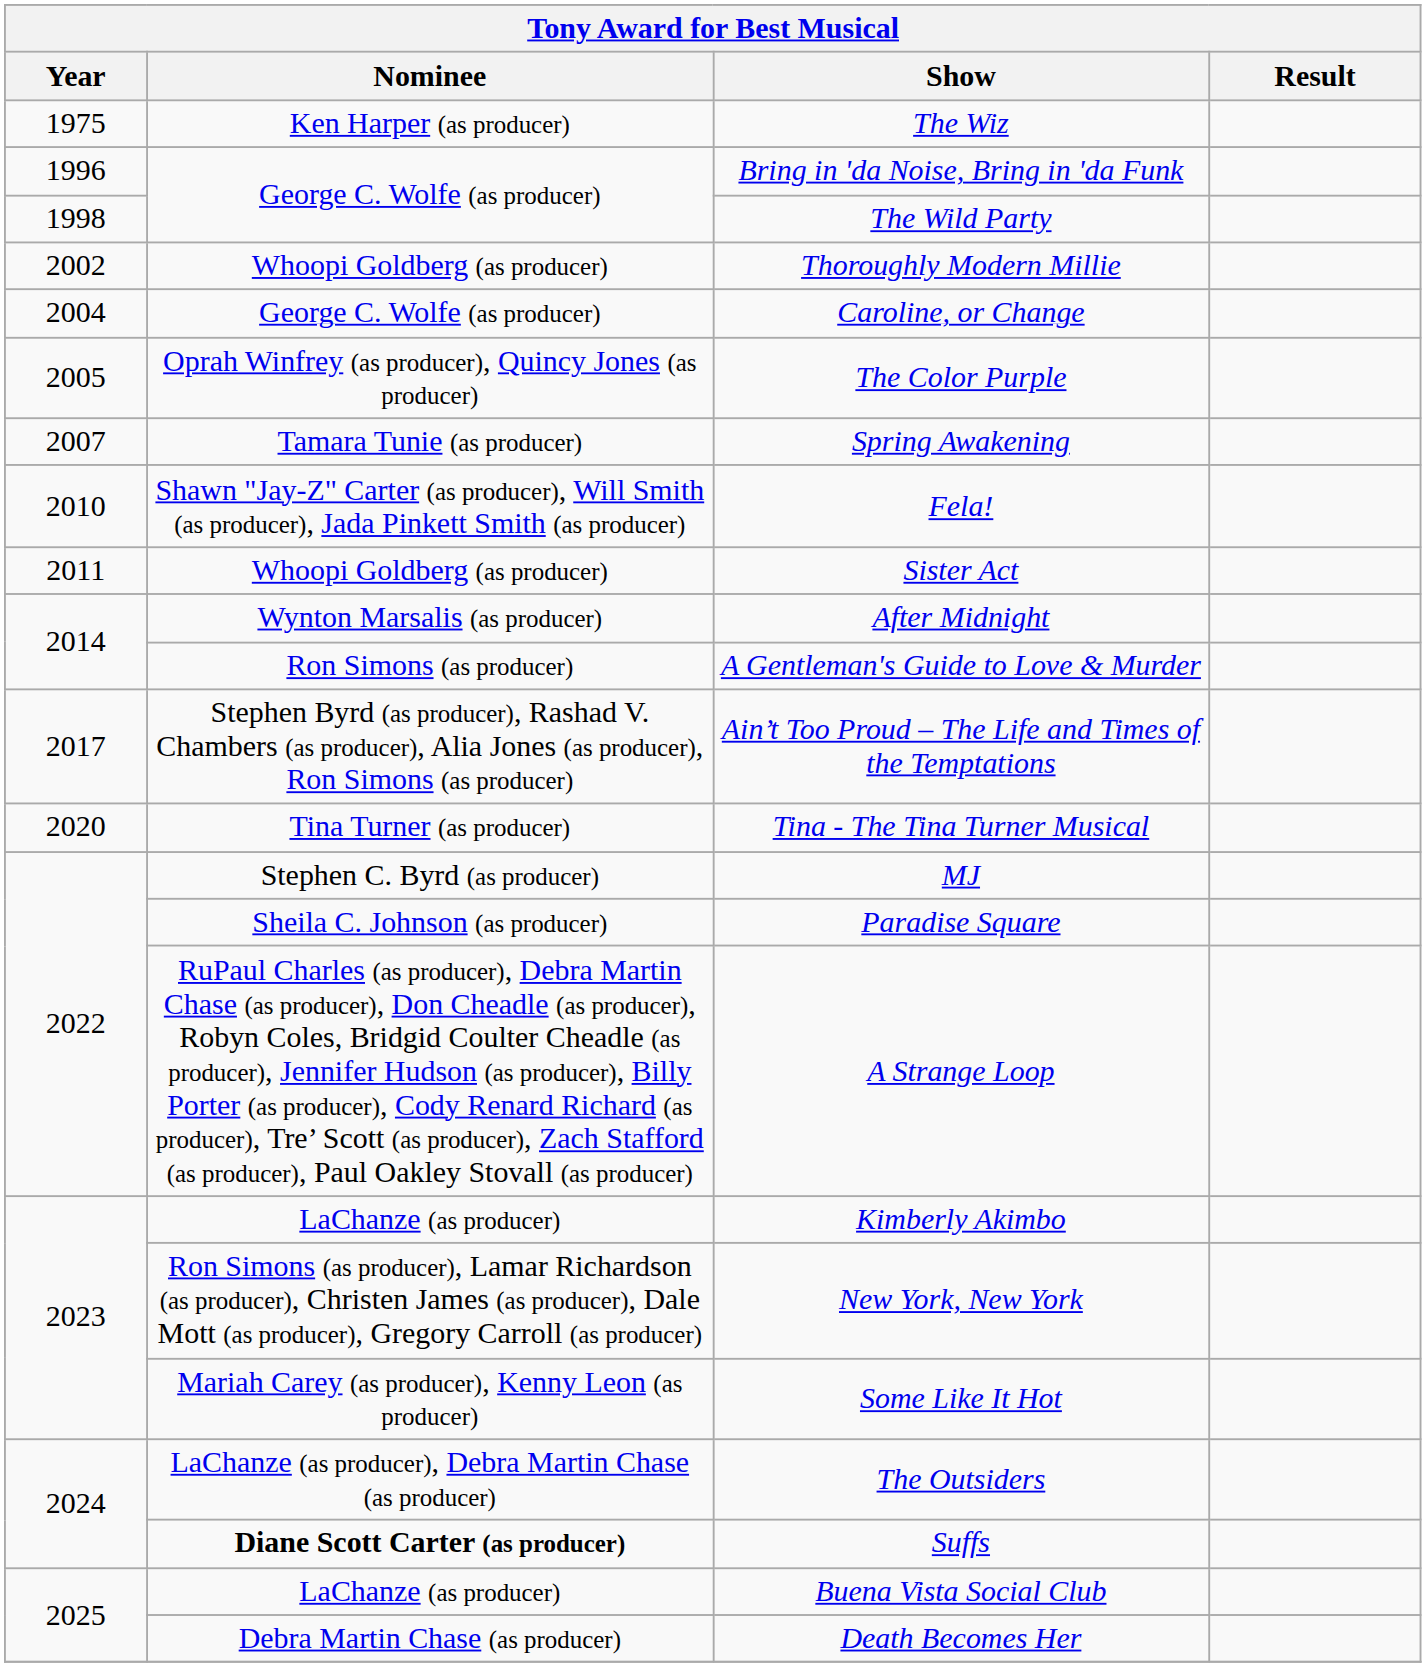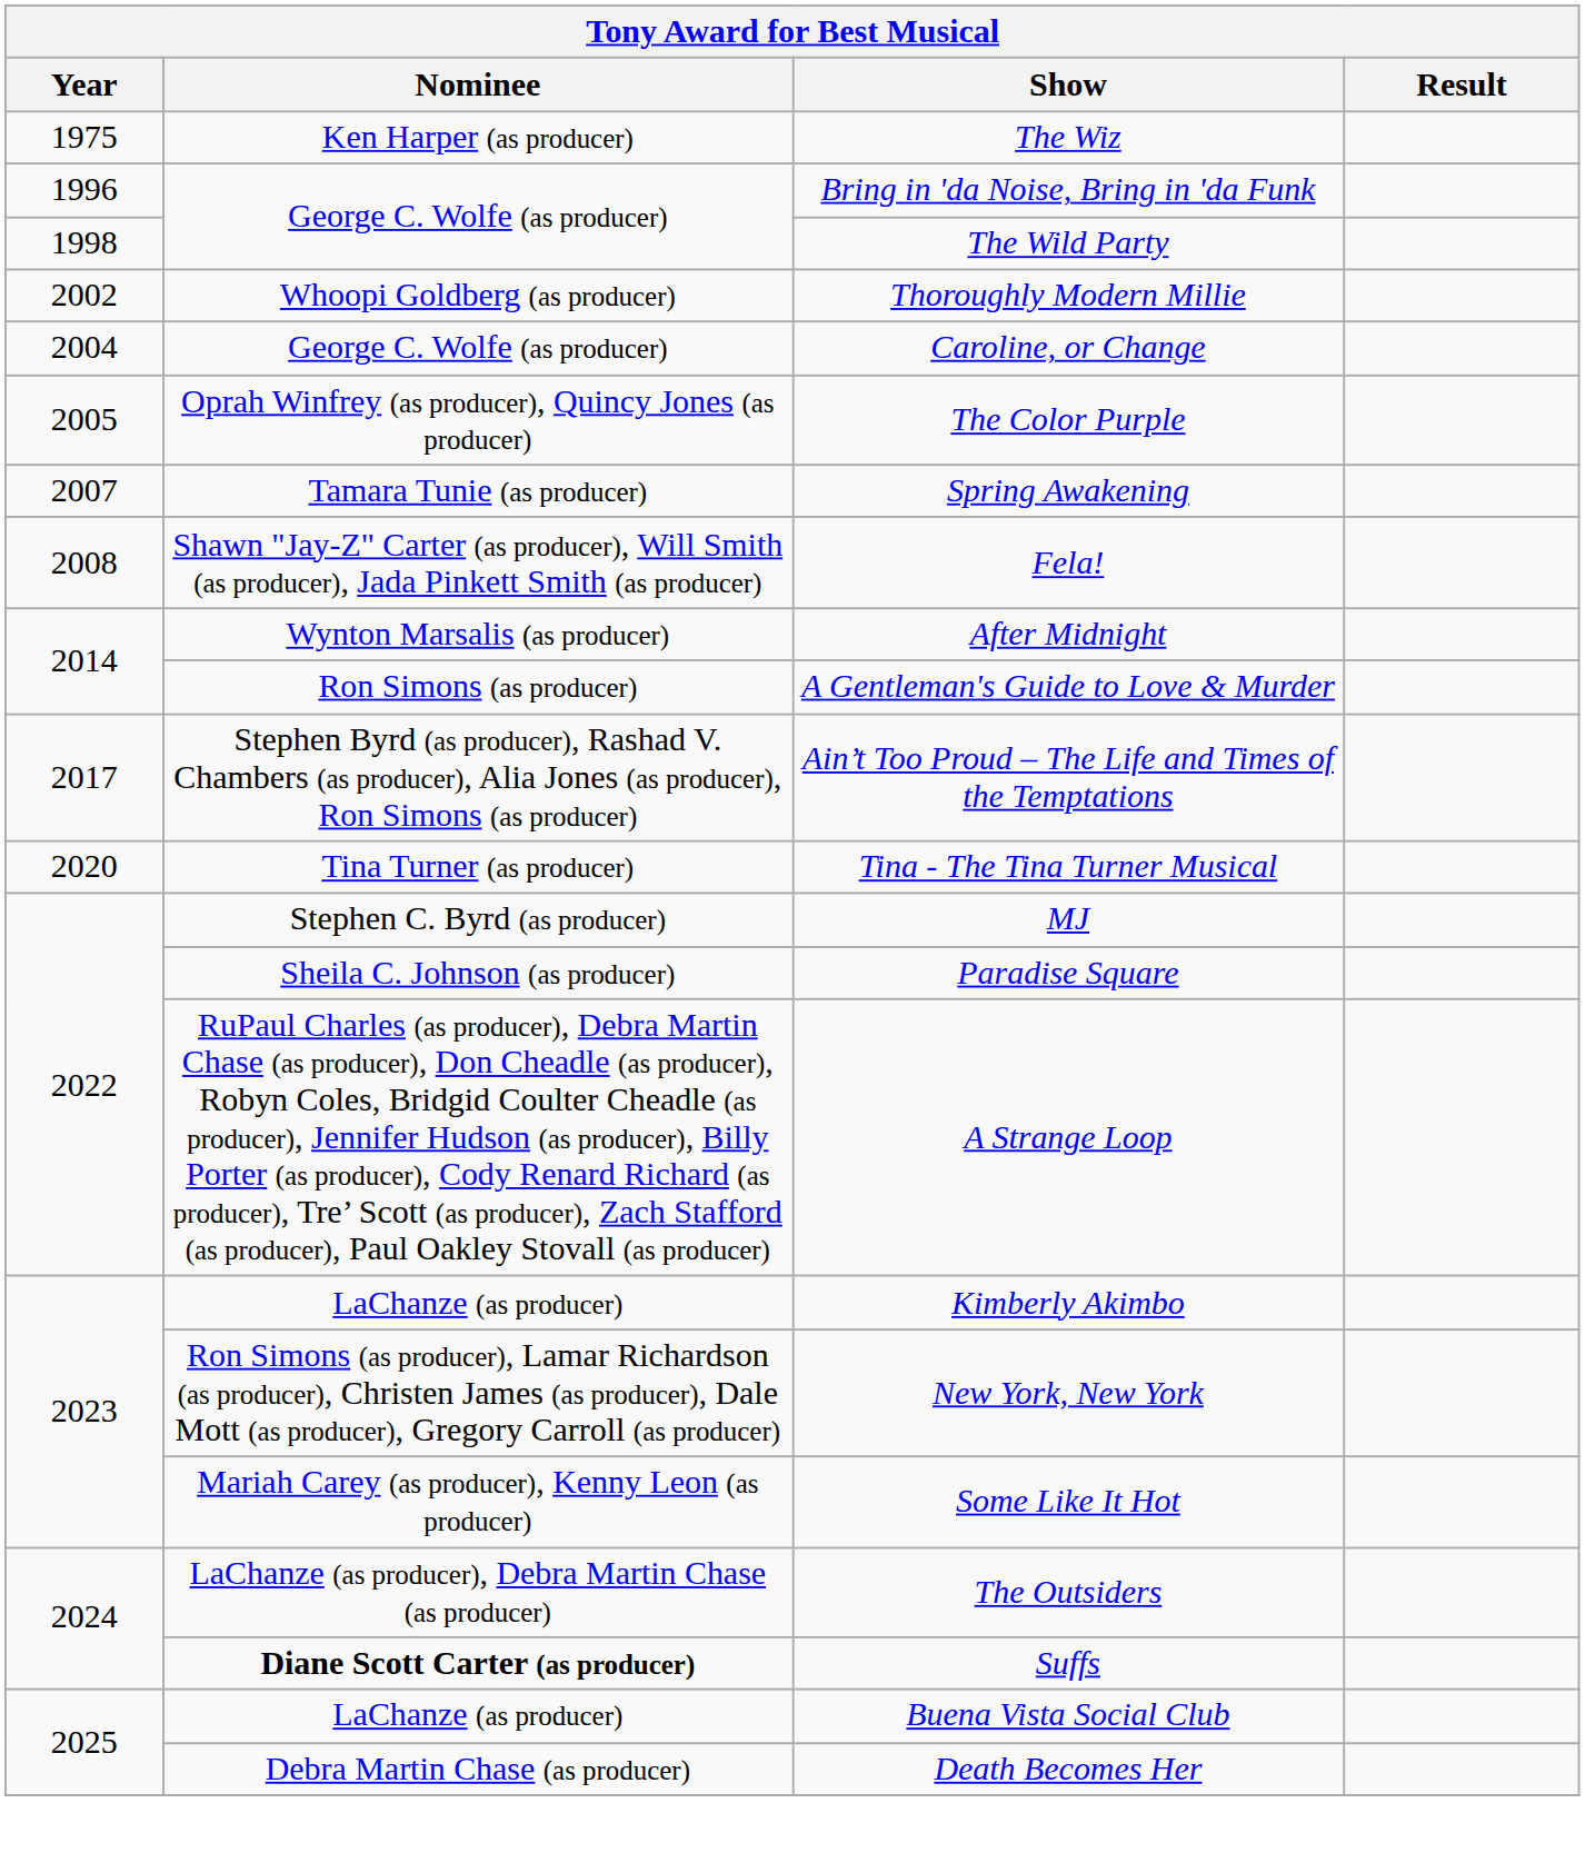 <table class="wikitable" width="60%" style="text-align: center">
 <tr>
 <th colspan="4"><a href='#'>Tony Award for Best Musical</a></th>
 </tr>
 <tr>
 <th style="width:10%;">Year</th>
 <th style="width:40%;">Nominee</th>
 <th style="width:35%;">Show</th>
 <th style="width:15%;">Result</th>
 </tr>
 <tr>
 <td>1975</td>
 <td><a href='#'>Ken Harper</a> <small>(as producer)</small></td>
 <td><em><a href='#'>The Wiz</a></em></td>
 <td></td>
 </tr>
 <tr>
 <td>1996</td>
 <td rowspan="2"><a href='#'>George C. Wolfe</a> <small>(as producer)</small></td>
 <td><em><a href='#'>Bring in 'da Noise, Bring in 'da Funk</a></em></td>
 <td></td>
 </tr>
 <tr>
 <td>1998</td>
 <td><em><a href='#'>The Wild Party</a></em></td>
 <td></td>
 </tr>
 <tr>
 <td>2002</td>
 <td><a href='#'>Whoopi Goldberg</a> <small>(as producer)</small></td>
 <td><em><a href='#'>Thoroughly Modern Millie</a></em></td>
 <td></td>
 </tr>
 <tr>
 <td>2004</td>
 <td><a href='#'>George C. Wolfe</a> <small>(as producer)</small></td>
 <td><em><a href='#'>Caroline, or Change</a></em></td>
 <td></td>
 </tr>
 <tr>
 <td>2005</td>
 <td><a href='#'>Oprah Winfrey</a> <small>(as producer)</small>, <a href='#'>Quincy Jones</a> <small>(as producer)</small></td>
 <td><em><a href='#'>The Color Purple</a></em></td>
 <td></td>
 </tr>
 <tr>
 <td>2007</td>
 <td><a href='#'>Tamara Tunie</a> <small>(as producer)</small></td>
 <td><em><a href='#'>Spring Awakening</a></em></td>
 <td></td>
 </tr>
 <tr>
-<td>2010</td>
+<td>2008</td>
 <td><a href='#'>Shawn "Jay-Z" Carter</a> <small>(as producer)</small>, <a href='#'>Will Smith</a> <small>(as producer)</small>, <a href='#'>Jada Pinkett Smith</a> <small>(as producer)</small></td>
 <td><em><a href='#'>Fela!</a></em></td>
-<td></td>
-</tr>
-<tr>
-<td>2011</td>
-<td><a href='#'>Whoopi Goldberg</a> <small>(as producer)</small></td>
-<td><em><a href='#'>Sister Act</a></em></td>
 <td></td>
 </tr>
 <tr>
 <td rowspan="2">2014</td>
 <td><a href='#'>Wynton Marsalis</a> <small>(as producer)</small></td>
 <td><em><a href='#'>After Midnight</a></em></td>
 <td></td>
 </tr>
 <tr>
 <td><a href='#'>Ron Simons</a> <small>(as producer)</small></td>
 <td><em><a href='#'>A Gentleman's Guide to Love & Murder</a></em></td>
 <td></td>
 </tr>
 <tr>
 <td>2017</td>
 <td>Stephen Byrd <small>(as producer)</small>, Rashad V. Chambers <small>(as producer)</small>, Alia Jones <small>(as producer)</small>, <a href='#'>Ron Simons</a> <small>(as producer)</small></td>
 <td><em><a href='#'>Ain’t Too Proud – The Life and Times of the Temptations</a></em></td>
 <td></td>
 </tr>
 <tr>
 <td>2020</td>
 <td><a href='#'>Tina Turner</a> <small>(as producer)</small></td>
 <td><em><a href='#'>Tina - The Tina Turner Musical</a></em></td>
 <td></td>
 </tr>
 <tr>
 <td rowspan="3">2022</td>
 <td>Stephen C. Byrd <small>(as producer)</small></td>
 <td><em><a href='#'>MJ</a></em></td>
 <td></td>
 </tr>
 <tr>
 <td><a href='#'>Sheila C. Johnson</a> <small>(as producer)</small></td>
 <td><em><a href='#'>Paradise Square</a></em></td>
 <td></td>
 </tr>
 <tr>
 <td><a href='#'>RuPaul Charles</a> <small>(as producer)</small>, <a href='#'>Debra Martin Chase</a> <small>(as producer)</small>, <a href='#'>Don Cheadle</a> <small>(as producer)</small>, Robyn Coles, Bridgid Coulter Cheadle <small>(as producer)</small>, <a href='#'>Jennifer Hudson</a> <small>(as producer)</small>, <a href='#'>Billy Porter</a> <small>(as producer)</small>, <a href='#'>Cody Renard Richard</a> <small>(as producer)</small>, Tre’ Scott <small>(as producer)</small>, <a href='#'>Zach Stafford</a> <small>(as producer)</small>, Paul Oakley Stovall <small>(as producer)</small></td>
 <td><em><a href='#'>A Strange Loop</a></em></td>
 <td></td>
 </tr>
 <tr>
 <td rowspan="3">2023</td>
 <td><a href='#'>LaChanze</a> <small>(as producer)</small></td>
 <td><em><a href='#'>Kimberly Akimbo</a></em></td>
 <td></td>
 </tr>
 <tr>
 <td><a href='#'>Ron Simons</a> <small>(as producer)</small>, Lamar Richardson <small>(as producer)</small>, Christen James <small>(as producer)</small>, Dale Mott <small>(as producer)</small>, Gregory Carroll <small>(as producer)</small></td>
 <td><em><a href='#'>New York, New York</a></em></td>
 <td></td>
 </tr>
 <tr>
 <td><a href='#'>Mariah Carey</a> <small>(as producer)</small>, <a href='#'>Kenny Leon</a> <small>(as producer)</small></td>
 <td><em><a href='#'>Some Like It Hot</a></em></td>
 <td></td>
 </tr>
 <tr>
 <td rowspan="2">2024</td>
 <td><a href='#'>LaChanze</a> <small>(as producer)</small>, <a href='#'>Debra Martin Chase</a> <small>(as producer)</small></td>
 <td><em><a href='#'>The Outsiders</a></em></td>
 <td></td>
 </tr>
 <tr>
 <td><strong>Diane Scott Carter <small>(as producer)</small></strong></td>
 <td><em><a href='#'>Suffs</a></em></td>
 <td></td>
 </tr>
 <tr>
 <td rowspan="2">2025</td>
 <td><a href='#'>LaChanze</a> <small>(as producer)</small></td>
 <td><em><a href='#'>Buena Vista Social Club</a></em></td>
 <td></td>
 </tr>
 <tr>
 <td><a href='#'>Debra Martin Chase</a> <small>(as producer)</small></td>
 <td><em><a href='#'>Death Becomes Her</a></em></td>
 <td></td>
 </tr>
 <tr>
 </tr>
 </table>
